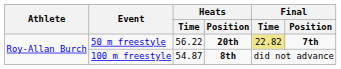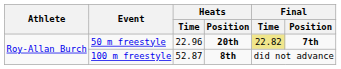 <table class=wikitable style="font-size:90%">
 <tr>
 <th rowspan="2">Athlete</th>
 <th rowspan="2">Event</th>
 <th colspan="2">Heats</th>
 <th colspan="2">Final</th>
 </tr>
 <tr>
 <th>Time</th>
 <th>Position</th>
 <th>Time</th>
 <th>Position</th>
 </tr>
 <tr>
 <td rowspan="2"><a href='#'>Roy-Allan Burch</a></td>
 <td><a href='#'>50 m freestyle</a></td>
-<td align=center>56.22</td>
+<td align=center>22.96</td>
 <td align=center><strong>20th</strong></td>
 <td align=center style="background: khaki;">22.82</td>
 <td align=center><strong>7th</strong></td>
 </tr>
 <tr>
 <td><a href='#'>100 m freestyle</a></td>
-<td align=center>54.87</td>
+<td align=center>52.87</td>
 <td align=center><strong>8th</strong></td>
 <td align=center colspan=2>did not advance</td>
 </tr>
 </table>
